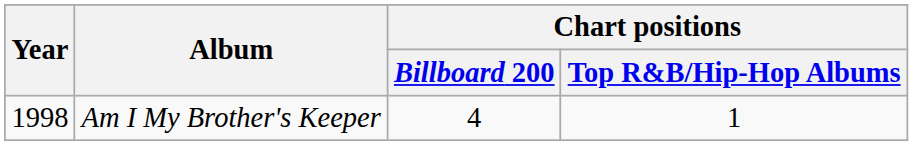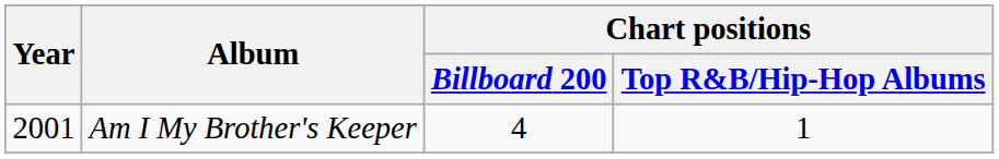 <table class="wikitable">
 <tr>
 <th rowspan="2">Year</th>
 <th rowspan="2">Album</th>
 <th colspan="2">Chart positions</th>
 </tr>
 <tr>
 <th><a href='#'><em>Billboard</em> 200</a></th>
 <th><a href='#'>Top R&B/Hip-Hop Albums</a></th>
 </tr>
 <tr>
-<td>1998</td>
+<td>2001</td>
 <td><em>Am I My Brother's Keeper</em></td>
 <td style="text-align:center;">4</td>
 <td style="text-align:center;">1</td>
 </tr>
 </table>
